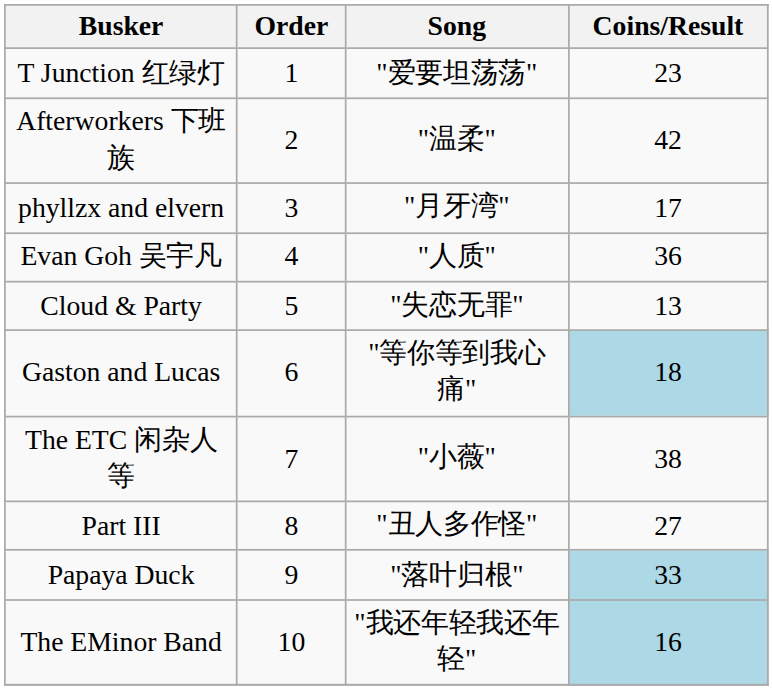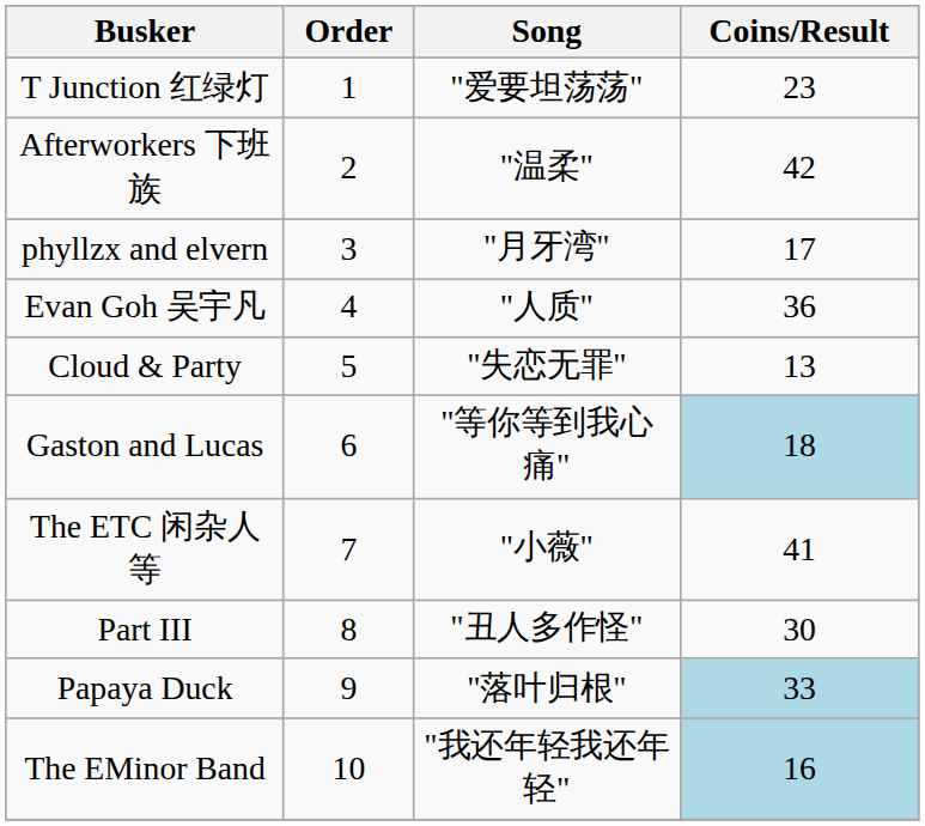 <table class="wikitable" style="text-align:center; width:50%;">
 <tr>
 <th style="width:10%;">Busker</th>
 <th style="width:3%;">Order</th>
 <th style="width:15%;">Song</th>
 <th style="width:5%;">Coins/Result</th>
 </tr>
 <tr>
 <td>T Junction 红绿灯</td>
 <td>1</td>
 <td>"爱要坦荡荡"</td>
 <td>23</td>
 </tr>
 <tr>
 <td>Afterworkers 下班族</td>
 <td>2</td>
 <td>"温柔"</td>
 <td>42</td>
 </tr>
 <tr>
 <td>phyllzx and elvern</td>
 <td>3</td>
 <td>"月牙湾"</td>
 <td>17</td>
 </tr>
 <tr>
 <td>Evan Goh 吴宇凡</td>
 <td>4</td>
 <td>"人质"</td>
 <td>36</td>
 </tr>
 <tr>
 <td>Cloud & Party</td>
 <td>5</td>
 <td>"失恋无罪"</td>
 <td>13</td>
 </tr>
 <tr>
 <td>Gaston and Lucas</td>
 <td>6</td>
 <td>"等你等到我心痛"</td>
 <td style="background:lightblue">18</td>
 </tr>
 <tr>
 <td>The ETC 闲杂人等</td>
 <td>7</td>
 <td>"小薇"</td>
-<td>38</td>
+<td>41</td>
 </tr>
 <tr>
 <td>Part III</td>
 <td>8</td>
 <td>"丑人多作怪"</td>
-<td>27</td>
+<td>30</td>
 </tr>
 <tr>
 <td>Papaya Duck</td>
 <td>9</td>
 <td>"落叶归根"</td>
 <td style="background:lightblue">33</td>
 </tr>
 <tr>
 <td>The EMinor Band</td>
 <td>10</td>
 <td>"我还年轻我还年轻"</td>
 <td style="background:lightblue">16</td>
 </tr>
 <tr>
 </tr>
 </table>
